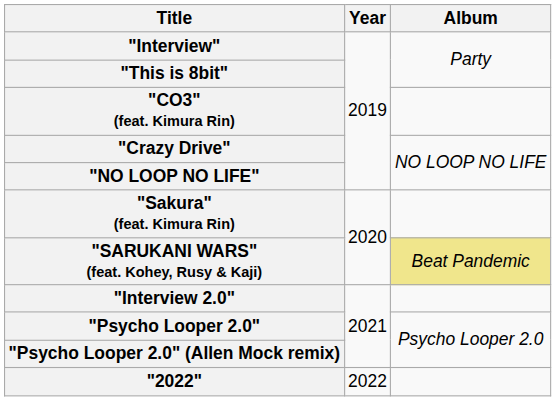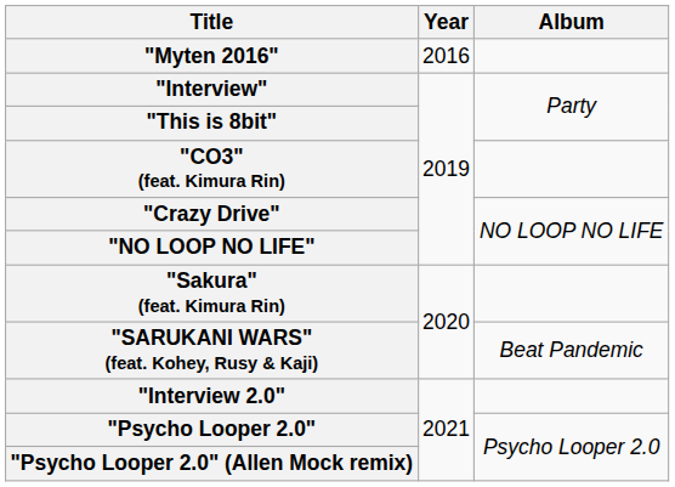 <table class="wikitable plainrowheaders" style="text-align:center;">
 <tr>
 <th scope="col">Title</th>
 <th scope="col">Year</th>
 <th scope="col">Album</th>
+</tr>
+<tr>
+<th scope="row">"Myten 2016"</th>
+<td>2016</td>
+<td></td>
 </tr>
 <tr>
 <th scope="row">"Interview"</th>
 <td rowspan="5">2019</td>
 <td rowspan="2"><em>Party</em></td>
 </tr>
 <tr>
 <th scope="row">"This is 8bit"</th>
 </tr>
 <tr>
 <th scope="row">"CO3"<br><small>(feat. Kimura Rin)</small></th>
 <td></td>
 </tr>
 <tr>
 <th scope="row">"Crazy Drive"</th>
 <td rowspan="2"><em>NO LOOP NO LIFE</em></td>
 </tr>
 <tr>
 <th scope="row">"NO LOOP NO LIFE"</th>
 </tr>
 <tr>
 <th scope="row">"Sakura"<br><small>(feat. Kimura Rin)</small></th>
 <td rowspan="2">2020</td>
 <td></td>
 </tr>
 <tr>
 <th scope="row">"SARUKANI WARS"<br><small>(feat. Kohey, Rusy & Kaji)</small></th>
-<td style="background: khaki;"><em>Beat Pandemic</em></td>
+<td><em>Beat Pandemic</em></td>
 </tr>
 <tr>
 <th scope="row">"Interview 2.0"</th>
 <td rowspan="3">2021</td>
 <td></td>
 </tr>
 <tr>
 <th scope="row">"Psycho Looper 2.0"</th>
 <td rowspan="2"><em>Psycho Looper 2.0</em></td>
 </tr>
 <tr>
 <th scope="row">"Psycho Looper 2.0" (Allen Mock remix)</th>
 </tr>
-<tr>
-<th scope="row">"2022"</th>
-<td>2022</td>
-<td></td>
-</tr>
 </table>
